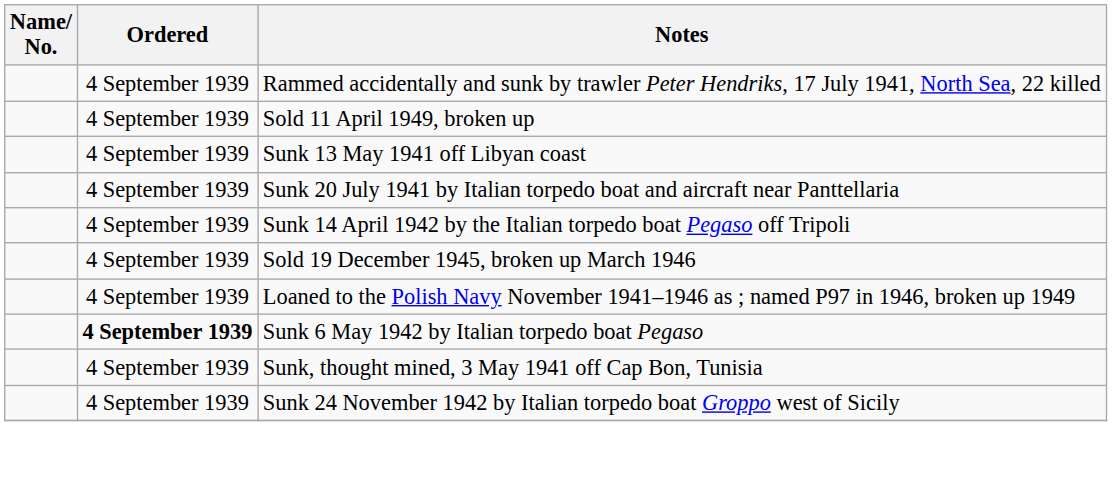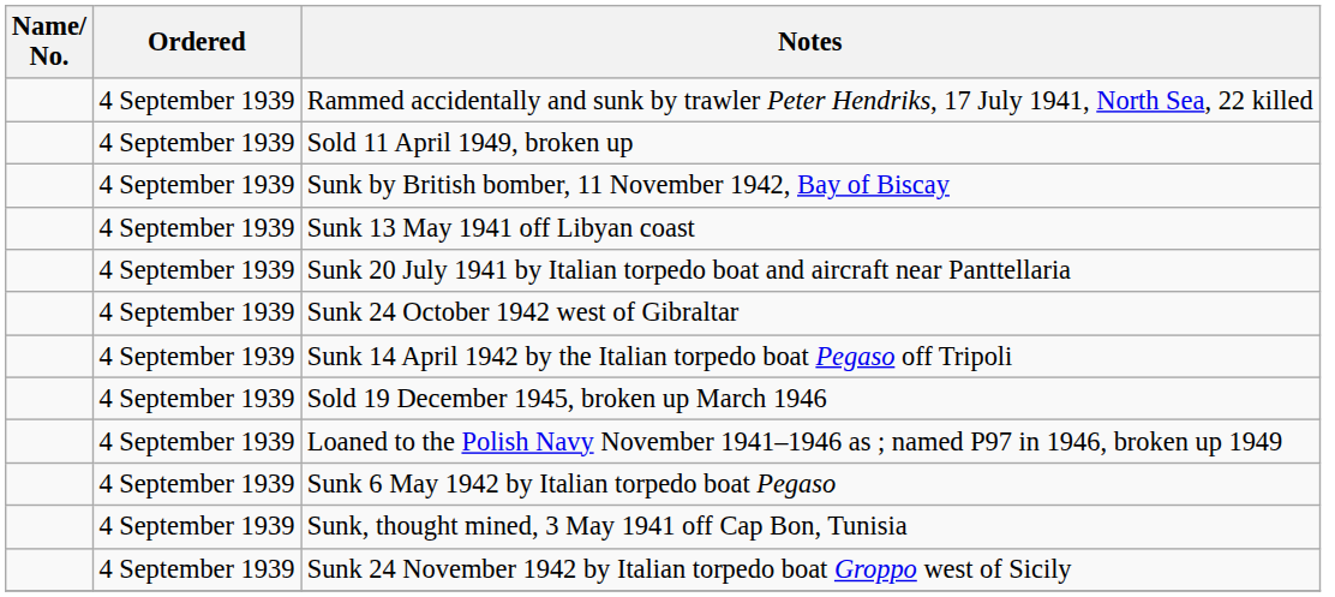 <table class = "wikitable sortable">
 <tr>
 <th>Name/<br>No.</th>
 <th>Ordered</th>
 <th>Notes</th>
 </tr>
 <tr>
 <td></td>
 <td align="center">4 September 1939</td>
 <td>Rammed accidentally and sunk by trawler <em>Peter Hendriks</em>, 17 July 1941, <a href='#'>North Sea</a>, 22 killed</td>
 </tr>
 <tr>
 <td></td>
 <td align="center">4 September 1939</td>
 <td>Sold 11 April 1949, broken up</td>
 </tr>
 <tr>
 <td></td>
 <td align="center">4 September 1939</td>
+<td>Sunk by British bomber, 11 November 1942, <a href='#'>Bay of Biscay</a></td>
+</tr>
+<tr>
+<td></td>
+<td align="center">4 September 1939</td>
 <td>Sunk 13 May 1941 off Libyan coast</td>
 </tr>
 <tr>
 <td></td>
 <td align="center">4 September 1939</td>
 <td>Sunk 20 July 1941 by Italian torpedo boat and aircraft near Panttellaria</td>
+</tr>
+<tr>
+<td></td>
+<td align="center">4 September 1939</td>
+<td>Sunk 24 October 1942 west of Gibraltar</td>
 </tr>
 <tr>
 <td></td>
 <td align="center">4 September 1939</td>
 <td>Sunk 14 April 1942 by the Italian torpedo boat <em><a href='#'>Pegaso</a></em> off Tripoli</td>
 </tr>
 <tr>
 <td></td>
 <td align="center">4 September 1939</td>
 <td>Sold 19 December 1945, broken up March 1946</td>
 </tr>
 <tr>
 <td></td>
 <td align="center">4 September 1939</td>
 <td>Loaned to the <a href='#'>Polish Navy</a> November 1941–1946 as ; named P97 in 1946, broken up 1949</td>
 </tr>
 <tr>
 <td></td>
-<td align="center"><strong>4 September 1939</strong></td>
+<td align="center">4 September 1939</td>
 <td>Sunk 6 May 1942 by Italian torpedo boat <em>Pegaso</em></td>
 </tr>
 <tr>
 <td></td>
 <td align="center">4 September 1939</td>
 <td>Sunk, thought mined, 3 May 1941 off Cap Bon, Tunisia</td>
 </tr>
 <tr>
 <td></td>
 <td align="center">4 September 1939</td>
 <td>Sunk 24 November 1942 by Italian torpedo boat <em><a href='#'>Groppo</a></em> west of Sicily</td>
 </tr>
 <tr>
 </tr>
 </table>
